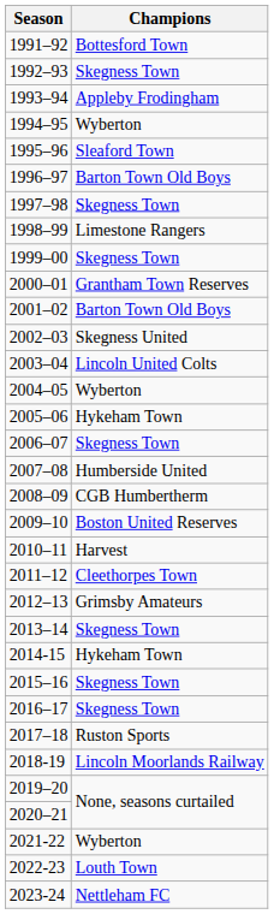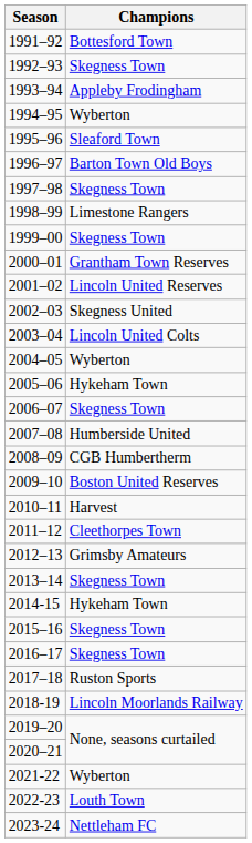 <table class="wikitable">
 <tr>
 <th>Season</th>
 <th>Champions</th>
 </tr>
 <tr>
 <td>1991–92</td>
 <td><a href='#'>Bottesford Town</a></td>
 </tr>
 <tr>
 <td>1992–93</td>
 <td><a href='#'>Skegness Town</a></td>
 </tr>
 <tr>
 <td>1993–94</td>
 <td><a href='#'>Appleby Frodingham</a></td>
 </tr>
 <tr>
 <td>1994–95</td>
 <td>Wyberton</td>
 </tr>
 <tr>
 <td>1995–96</td>
 <td><a href='#'>Sleaford Town</a></td>
 </tr>
 <tr>
 <td>1996–97</td>
 <td><a href='#'>Barton Town Old Boys</a></td>
 </tr>
 <tr>
 <td>1997–98</td>
 <td><a href='#'>Skegness Town</a></td>
 </tr>
 <tr>
 <td>1998–99</td>
 <td>Limestone Rangers</td>
 </tr>
 <tr>
 <td>1999–00</td>
 <td><a href='#'>Skegness Town</a></td>
 </tr>
 <tr>
 <td>2000–01</td>
 <td><a href='#'>Grantham Town</a> Reserves</td>
 </tr>
 <tr>
 <td>2001–02</td>
-<td><a href='#'>Barton Town Old Boys</a></td>
+<td><a href='#'>Lincoln United</a> Reserves</td>
 </tr>
 <tr>
 <td>2002–03</td>
 <td>Skegness United</td>
 </tr>
 <tr>
 <td>2003–04</td>
 <td><a href='#'>Lincoln United</a> Colts</td>
 </tr>
 <tr>
 <td>2004–05</td>
 <td>Wyberton</td>
 </tr>
 <tr>
 <td>2005–06</td>
 <td>Hykeham Town</td>
 </tr>
 <tr>
 <td>2006–07</td>
 <td><a href='#'>Skegness Town</a></td>
 </tr>
 <tr>
 <td>2007–08</td>
 <td>Humberside United</td>
 </tr>
 <tr>
 <td>2008–09</td>
 <td>CGB Humbertherm</td>
 </tr>
 <tr>
 <td>2009–10</td>
 <td><a href='#'>Boston United</a> Reserves</td>
 </tr>
 <tr>
 <td>2010–11</td>
 <td>Harvest</td>
 </tr>
 <tr>
 <td>2011–12</td>
 <td><a href='#'>Cleethorpes Town</a></td>
 </tr>
 <tr>
 <td>2012–13</td>
 <td>Grimsby Amateurs</td>
 </tr>
 <tr>
 <td>2013–14</td>
 <td><a href='#'>Skegness Town</a></td>
 </tr>
 <tr>
 <td>2014-15</td>
 <td>Hykeham Town</td>
 </tr>
 <tr>
 <td>2015–16</td>
 <td><a href='#'>Skegness Town</a></td>
 </tr>
 <tr>
 <td>2016–17</td>
 <td><a href='#'>Skegness Town</a></td>
 </tr>
 <tr>
 <td>2017–18</td>
 <td>Ruston Sports</td>
 </tr>
 <tr>
 <td>2018-19</td>
 <td><a href='#'>Lincoln Moorlands Railway</a></td>
 </tr>
 <tr>
 <td>2019–20</td>
 <td rowspan=2>None, seasons curtailed</td>
 </tr>
 <tr>
 <td>2020–21</td>
 </tr>
 <tr>
 <td>2021-22</td>
 <td>Wyberton</td>
 </tr>
 <tr>
 <td>2022-23</td>
 <td><a href='#'>Louth Town</a></td>
 </tr>
 <tr>
 <td>2023-24</td>
 <td><a href='#'>Nettleham FC</a></td>
 </tr>
 </table>
